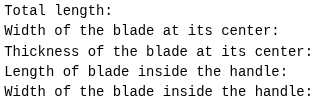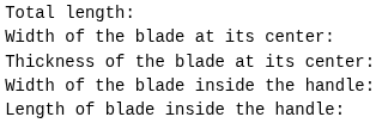 <table>
 <tr>
 <td>Total length:</td>
 <td align="right"></td>
 </tr>
 <tr>
 <td>Width of the blade at its center:</td>
 <td align="right"></td>
 </tr>
 <tr>
 <td>Thickness of the blade at its center:</td>
 <td align="right"></td>
 </tr>
 <tr>
+<td>Width of the blade inside the handle:</td>
+<td align="right"></td>
+</tr>
+<tr>
 <td>Length of blade inside the handle:</td>
 <td align="right"></td>
 </tr>
-<tr>
-<td>Width of the blade inside the handle:</td>
-<td align="right"></td>
-</tr>
 </table>
